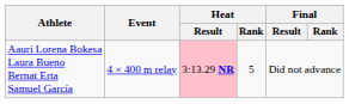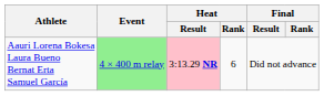 <table class="wikitable" style="font-size:90%">
 <tr>
 <th rowspan="2">Athlete</th>
 <th rowspan="2">Event</th>
 <th colspan="2">Heat</th>
 <th colspan="2">Final</th>
 </tr>
 <tr style="font-size:95%">
 <th>Result</th>
 <th>Rank</th>
 <th>Result</th>
 <th>Rank</th>
 </tr>
 <tr align=center>
 <td align=left><a href='#'>Aauri Lorena Bokesa</a><br><a href='#'>Laura Bueno</a><br><a href='#'>Bernat Erta</a><br><a href='#'>Samuel García</a></td>
-<td align=left><a href='#'>4 × 400 m relay</a></td>
+<td align=left style="background: lightgreen;"><a href='#'>4 × 400 m relay</a></td>
 <td style="background: pink;">3:13.29 <strong><a href='#'>NR</a></strong></td>
-<td>5</td>
+<td>6</td>
 <td colspan=2>Did not advance</td>
 </tr>
 </table>
